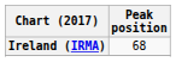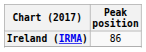 <table class="wikitable sortable plainrowheaders" style="text-align:center">
 <tr>
 <th scope="col">Chart (2017)</th>
 <th scope="col">Peak<br> position</th>
 </tr>
 <tr>
 <th scope="row">Ireland (<a href='#'>IRMA</a>)</th>
-<td>68</td>
+<td>86</td>
 </tr>
 <tr>
 </tr>
 <tr>
 </tr>
 </table>
